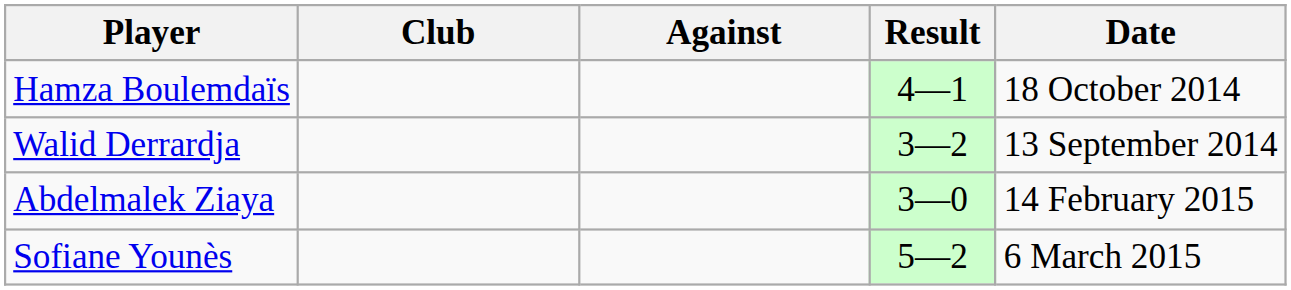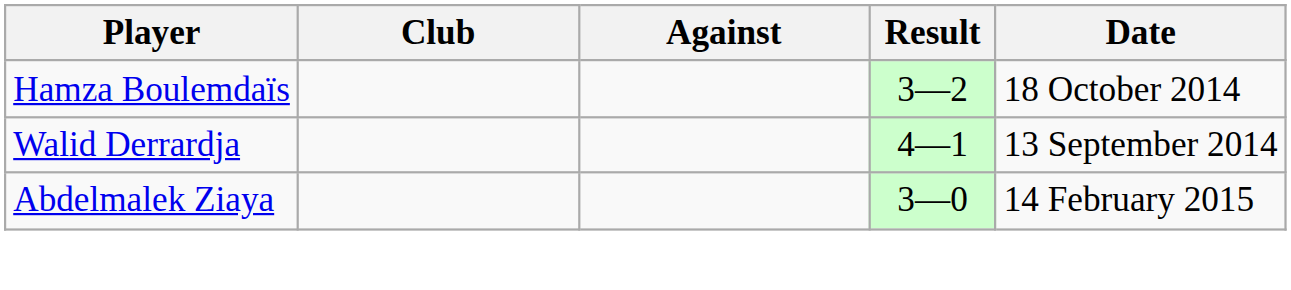 <table class="wikitable" align="center">
 <tr>
 <th>Player</th>
 <th width=120>Club</th>
 <th width=125>Against</th>
 <th width=50>Result</th>
 <th>Date</th>
 </tr>
 <tr>
 <td> <a href='#'>Hamza Boulemdaïs</a></td>
 <td></td>
 <td></td>
-<td style="background:#CCFFCC" align="center">4—1</td>
+<td style="background:#CCFFCC" align="center">3—2</td>
 <td>18 October 2014</td>
 </tr>
 <tr>
 <td> <a href='#'>Walid Derrardja</a></td>
 <td></td>
 <td></td>
-<td style="background:#CCFFCC" align="center">3—2</td>
+<td style="background:#CCFFCC" align="center">4—1</td>
 <td>13 September 2014</td>
 </tr>
 <tr>
 <td> <a href='#'>Abdelmalek Ziaya</a></td>
 <td></td>
 <td></td>
 <td style="background:#CCFFCC" align="center">3—0</td>
 <td>14 February 2015</td>
 </tr>
-<tr>
-<td> <a href='#'>Sofiane Younès</a></td>
-<td></td>
-<td></td>
-<td style="background:#CCFFCC" align="center">5—2</td>
-<td>6 March 2015</td>
-</tr>
 </table>
